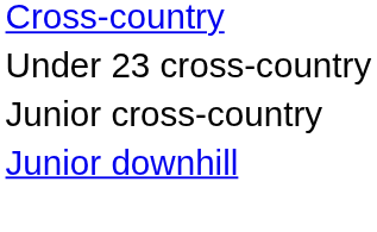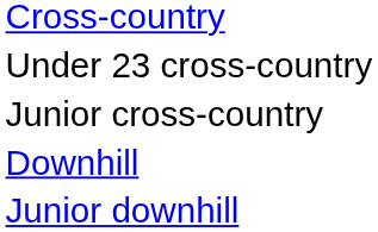 <table>
 <tr>
 <td><a href='#'>Cross-country</a></td>
 <td></td>
 <td></td>
 <td></td>
 </tr>
 <tr>
 <td>Under 23 cross-country</td>
 <td></td>
 <td></td>
 <td></td>
 </tr>
 <tr>
 <td>Junior cross-country</td>
 <td></td>
 <td></td>
 <td></td>
 </tr>
 <tr>
+<td><a href='#'>Downhill</a></td>
+<td></td>
+<td></td>
+<td></td>
+</tr>
+<tr>
 <td><a href='#'>Junior downhill</a></td>
 <td></td>
 <td></td>
 <td></td>
 </tr>
 <tr>
 </tr>
 </table>
